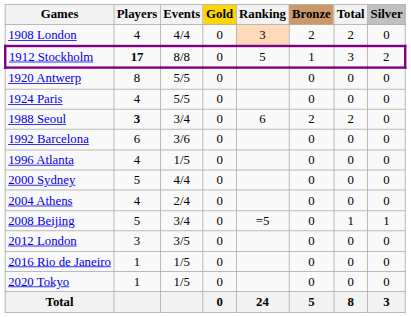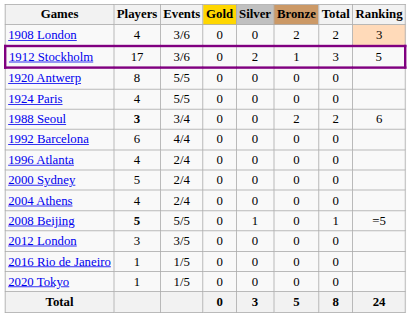 <table class="wikitable sortable" style="text-align:center">
 <tr>
 <th>Games</th>
 <th>Players</th>
 <th>Events</th>
 <th style="background-color:gold;">Gold</th>
-<th>Ranking</th>
+<th style="background-color:silver;">Silver</th>
 <th style="background-color:#c96;">Bronze</th>
 <th>Total</th>
-<th style="background-color:silver;">Silver</th>
+<th>Ranking</th>
 </tr>
 <tr>
 <td align=left><a href='#'>1908 London</a></td>
 <td>4</td>
-<td>4/4</td>
+<td>3/6</td>
 <td>0</td>
-<td bgcolor=ffdab9>3</td>
+<td>0</td>
 <td>2</td>
 <td>2</td>
-<td>0</td>
+<td bgcolor=ffdab9>3</td>
 </tr>
 <tr align=center style="border: 3px solid purple">
 <td align=left><a href='#'>1912 Stockholm</a></td>
-<td><strong>17</strong></td>
-<td>8/8</td>
+<td>17</td>
+<td>3/6</td>
 <td>0</td>
-<td>5</td>
+<td>2</td>
 <td>1</td>
 <td>3</td>
-<td>2</td>
+<td>5</td>
 </tr>
 <tr>
 <td align=left><a href='#'>1920 Antwerp</a></td>
 <td>8</td>
 <td>5/5</td>
 <td>0</td>
-<td></td>
 <td>0</td>
 <td>0</td>
 <td>0</td>
+<td></td>
 </tr>
 <tr>
 <td align=left><a href='#'>1924 Paris</a></td>
 <td>4</td>
 <td>5/5</td>
 <td>0</td>
-<td></td>
 <td>0</td>
 <td>0</td>
 <td>0</td>
+<td></td>
 </tr>
 <tr>
 <td align=left><a href='#'>1988 Seoul</a></td>
 <td><strong>3</strong></td>
 <td>3/4</td>
 <td>0</td>
-<td>6</td>
+<td>0</td>
 <td>2</td>
 <td>2</td>
-<td>0</td>
+<td>6</td>
 </tr>
 <tr>
 <td align=left><a href='#'>1992 Barcelona</a></td>
 <td>6</td>
-<td>3/6</td>
-<td>0</td>
-<td></td>
+<td>4/4</td>
 <td>0</td>
 <td>0</td>
 <td>0</td>
+<td>0</td>
+<td></td>
 </tr>
 <tr>
 <td align=left><a href='#'>1996 Atlanta</a></td>
 <td>4</td>
-<td>1/5</td>
-<td>0</td>
-<td></td>
+<td>2/4</td>
 <td>0</td>
 <td>0</td>
 <td>0</td>
+<td>0</td>
+<td></td>
 </tr>
 <tr>
 <td align=left><a href='#'>2000 Sydney</a></td>
 <td>5</td>
-<td>4/4</td>
-<td>0</td>
-<td></td>
+<td>2/4</td>
 <td>0</td>
 <td>0</td>
 <td>0</td>
+<td>0</td>
+<td></td>
 </tr>
 <tr>
 <td align=left><a href='#'>2004 Athens</a></td>
 <td>4</td>
 <td>2/4</td>
 <td>0</td>
-<td></td>
 <td>0</td>
 <td>0</td>
 <td>0</td>
+<td></td>
 </tr>
 <tr>
 <td align=left><a href='#'>2008 Beijing</a></td>
-<td>5</td>
-<td>3/4</td>
-<td>0</td>
-<td>=5</td>
+<td><strong>5</strong></td>
+<td>5/5</td>
 <td>0</td>
 <td>1</td>
+<td>0</td>
 <td>1</td>
+<td>=5</td>
 </tr>
 <tr>
 <td align=left><a href='#'>2012 London</a></td>
 <td>3</td>
 <td>3/5</td>
 <td>0</td>
-<td></td>
 <td>0</td>
 <td>0</td>
 <td>0</td>
+<td></td>
 </tr>
 <tr>
 <td align=left><a href='#'>2016 Rio de Janeiro</a></td>
 <td>1</td>
 <td>1/5</td>
 <td>0</td>
-<td></td>
 <td>0</td>
 <td>0</td>
 <td>0</td>
+<td></td>
 </tr>
 <tr>
 <td align=left><a href='#'>2020 Tokyo</a></td>
 <td>1</td>
 <td>1/5</td>
 <td>0</td>
-<td></td>
 <td>0</td>
 <td>0</td>
 <td>0</td>
+<td></td>
 </tr>
 <tr>
 <th>Total</th>
 <th></th>
 <th></th>
 <th>0</th>
-<th>24</th>
+<th>3</th>
 <th>5</th>
 <th>8</th>
-<th>3</th>
+<th>24</th>
 </tr>
 </table>
